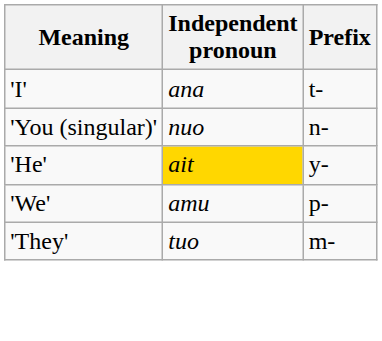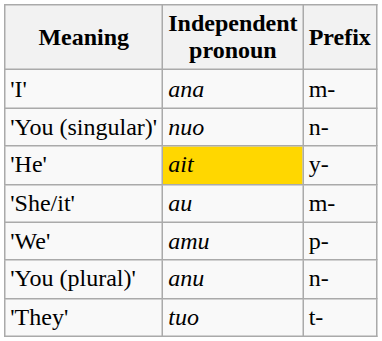 <table class="wikitable">
 <tr>
 <th>Meaning</th>
 <th>Independent<br>pronoun</th>
 <th>Prefix</th>
 </tr>
 <tr>
 <td> 'I'</td>
 <td><em>ana</em></td>
-<td>t-</td>
+<td>m-</td>
 </tr>
 <tr>
 <td> 'You (singular)'</td>
 <td><em>nuo</em></td>
 <td>n-</td>
 </tr>
 <tr>
 <td> 'He'</td>
 <td style="background: gold;"><em>ait</em></td>
 <td>y-</td>
 </tr>
 <tr>
+<td> 'She/it'</td>
+<td><em>au</em></td>
+<td>m-</td>
+</tr>
+<tr>
 <td> 'We'</td>
 <td><em>amu</em></td>
 <td>p-</td>
 </tr>
 <tr>
+<td> 'You (plural)'</td>
+<td><em>anu</em></td>
+<td>n-</td>
+</tr>
+<tr>
 <td> 'They'</td>
 <td><em>tuo</em></td>
-<td>m-</td>
+<td>t-</td>
 </tr>
 </table>
